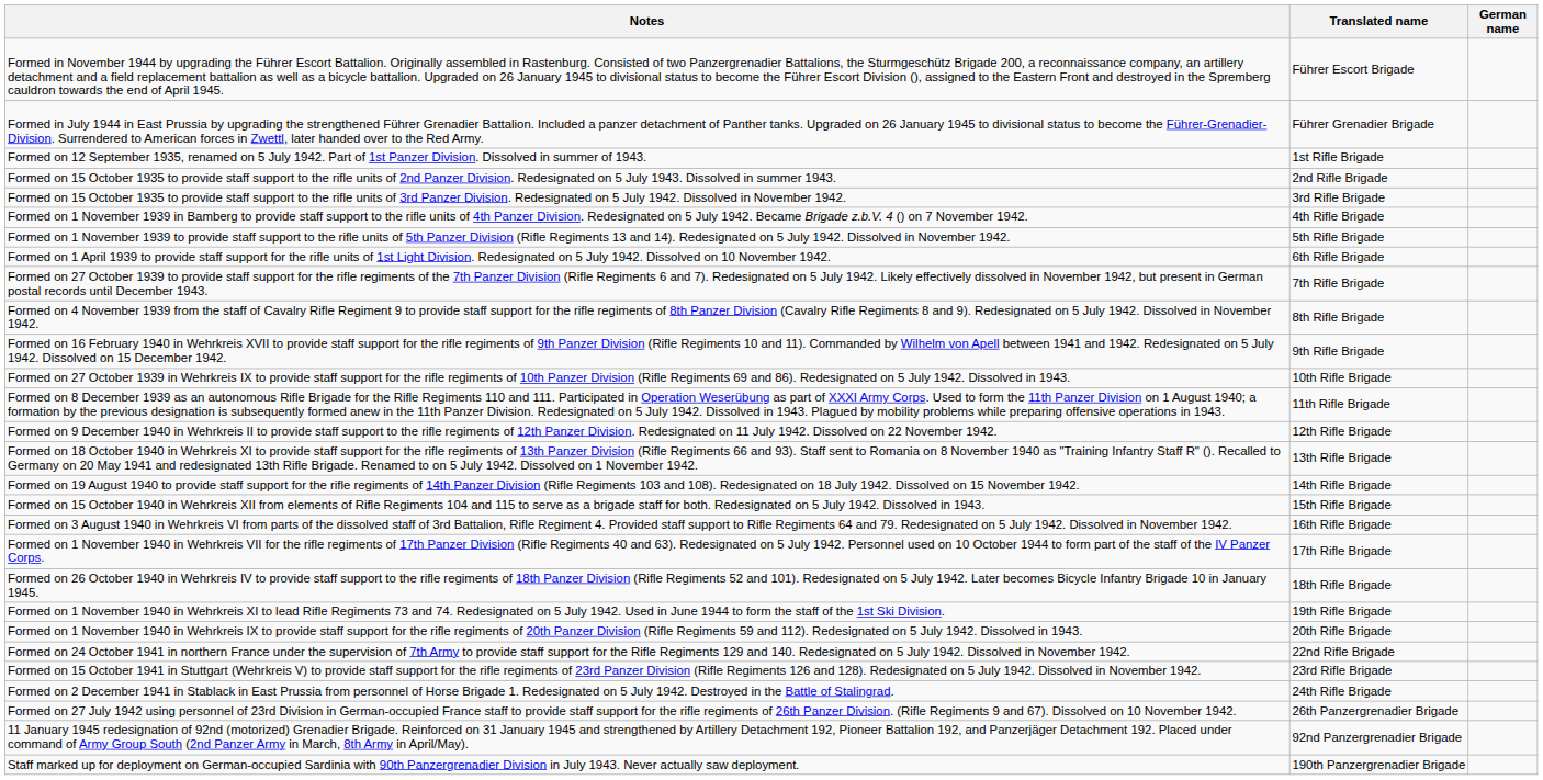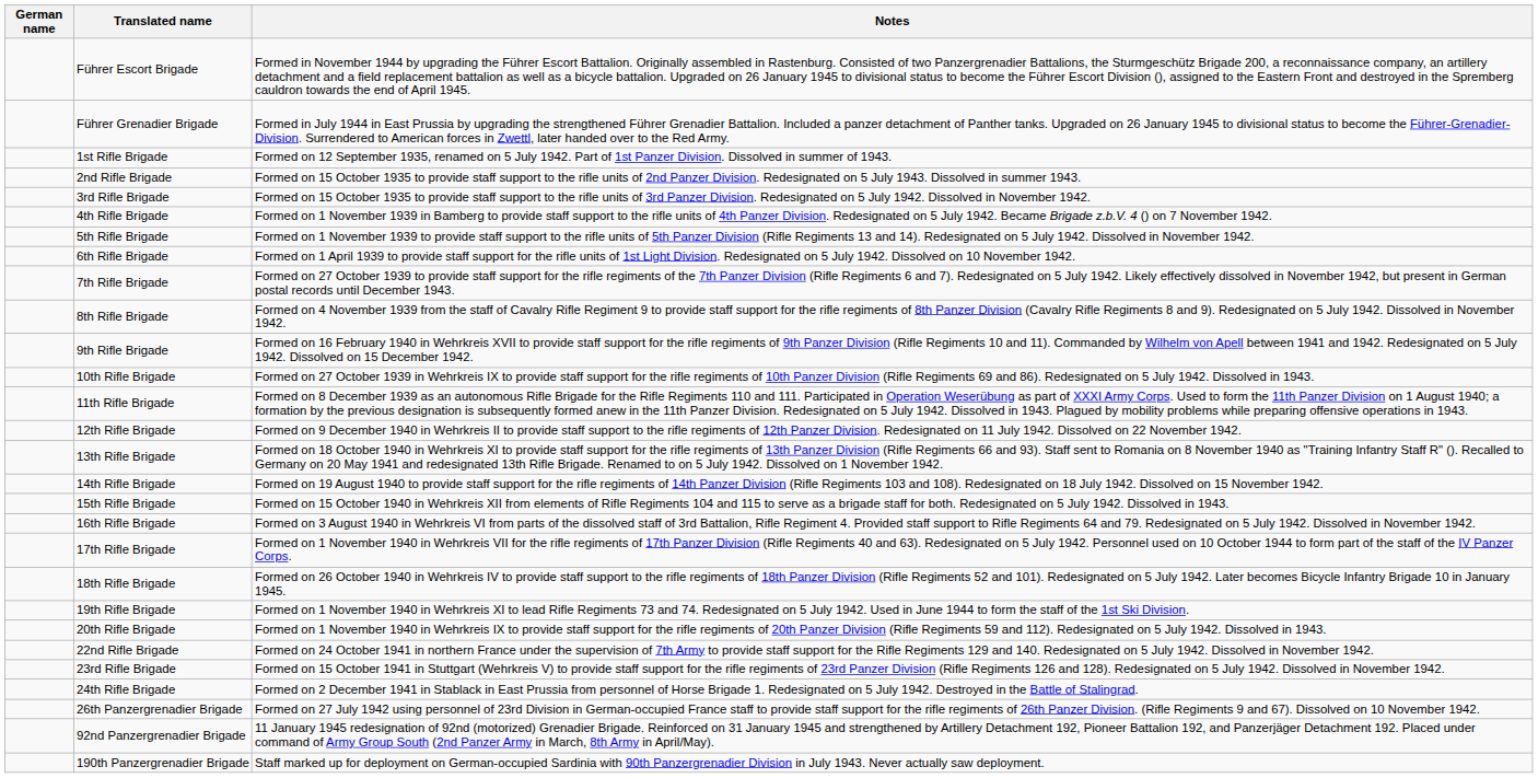 <table class="wikitable">
 <tr>
+<th>German name</th>
+<th>Translated name</th>
 <th>Notes</th>
-<th>Translated name</th>
-<th>German name</th>
 </tr>
 <tr>
+<td></td>
+<td>Führer Escort Brigade</td>
 <td><br>Formed in November 1944 by upgrading the Führer Escort Battalion. Originally assembled in Rastenburg. Consisted of two Panzergrenadier Battalions, the Sturmgeschütz Brigade 200, a reconnaissance company, an artillery detachment and a field replacement battalion as well as a bicycle battalion. Upgraded on 26 January 1945 to divisional status to become the Führer Escort Division (), assigned to the Eastern Front and destroyed in the Spremberg cauldron towards the end of April 1945.</td>
-<td>Führer Escort Brigade</td>
-<td></td>
 </tr>
 <tr>
+<td></td>
+<td>Führer Grenadier Brigade</td>
 <td><br>Formed in July 1944 in East Prussia by upgrading the strengthened Führer Grenadier Battalion. Included a panzer detachment of Panther tanks. Upgraded on 26 January 1945 to divisional status to become the <a href='#'>Führer-Grenadier-Division</a>. Surrendered to American forces in <a href='#'>Zwettl</a>, later handed over to the Red Army.</td>
-<td>Führer Grenadier Brigade</td>
-<td></td>
 </tr>
 <tr>
+<td></td>
+<td>1st Rifle Brigade</td>
 <td>Formed on 12 September 1935, renamed  on 5 July 1942. Part of <a href='#'>1st Panzer Division</a>. Dissolved in summer of 1943.</td>
-<td>1st Rifle Brigade</td>
-<td></td>
 </tr>
 <tr>
+<td></td>
+<td>2nd Rifle Brigade</td>
 <td>Formed on 15 October 1935 to provide staff support to the rifle units of <a href='#'>2nd Panzer Division</a>. Redesignated  on 5 July 1943. Dissolved in summer 1943.</td>
-<td>2nd Rifle Brigade</td>
-<td></td>
 </tr>
 <tr>
+<td></td>
+<td>3rd Rifle Brigade</td>
 <td>Formed on 15 October 1935 to provide staff support to the rifle units of <a href='#'>3rd Panzer Division</a>. Redesignated  on 5 July 1942. Dissolved in November 1942.</td>
-<td>3rd Rifle Brigade</td>
-<td></td>
 </tr>
 <tr>
+<td></td>
+<td>4th Rifle Brigade</td>
 <td>Formed on 1 November 1939 in Bamberg to provide staff support to the rifle units of <a href='#'>4th Panzer Division</a>. Redesignated  on 5 July 1942. Became <em>Brigade z.b.V. 4</em> () on 7 November 1942.</td>
-<td>4th Rifle Brigade</td>
-<td></td>
 </tr>
 <tr>
+<td></td>
+<td>5th Rifle Brigade</td>
 <td>Formed on 1 November 1939 to provide staff support to the rifle units of <a href='#'>5th Panzer Division</a> (Rifle Regiments 13 and 14). Redesignated  on 5 July 1942. Dissolved in November 1942.</td>
-<td>5th Rifle Brigade</td>
-<td></td>
 </tr>
 <tr>
+<td></td>
+<td>6th Rifle Brigade</td>
 <td>Formed on 1 April 1939 to provide staff support for the rifle units of <a href='#'>1st Light Division</a>. Redesignated  on 5 July 1942. Dissolved on 10 November 1942.</td>
-<td>6th Rifle Brigade</td>
-<td></td>
 </tr>
 <tr>
+<td></td>
+<td>7th Rifle Brigade</td>
 <td>Formed on 27 October 1939 to provide staff support for the rifle regiments of the <a href='#'>7th Panzer Division</a> (Rifle Regiments 6 and 7). Redesignated  on 5 July 1942. Likely effectively dissolved in November 1942, but present in German postal records until December 1943.</td>
-<td>7th Rifle Brigade</td>
-<td></td>
 </tr>
 <tr>
+<td></td>
+<td>8th Rifle Brigade</td>
 <td>Formed on 4 November 1939 from the staff of Cavalry Rifle Regiment 9 to provide staff support for the rifle regiments of <a href='#'>8th Panzer Division</a> (Cavalry Rifle Regiments 8 and 9). Redesignated  on 5 July 1942. Dissolved in November 1942.</td>
-<td>8th Rifle Brigade</td>
-<td></td>
 </tr>
 <tr>
+<td></td>
+<td>9th Rifle Brigade</td>
 <td>Formed on 16 February 1940 in Wehrkreis XVII to provide staff support for the rifle regiments of <a href='#'>9th Panzer Division</a> (Rifle Regiments 10 and 11). Commanded by <a href='#'>Wilhelm von Apell</a> between 1941 and 1942. Redesignated  on 5 July 1942. Dissolved on 15 December 1942.</td>
-<td>9th Rifle Brigade</td>
-<td></td>
 </tr>
 <tr>
+<td></td>
+<td>10th Rifle Brigade</td>
 <td>Formed on 27 October 1939 in Wehrkreis IX to provide staff support for the rifle regiments of <a href='#'>10th Panzer Division</a> (Rifle Regiments 69 and 86). Redesignated  on 5 July 1942. Dissolved in 1943.</td>
-<td>10th Rifle Brigade</td>
-<td></td>
 </tr>
 <tr>
+<td></td>
+<td>11th Rifle Brigade</td>
 <td>Formed on 8 December 1939 as an autonomous Rifle Brigade for the Rifle Regiments 110 and 111. Participated in <a href='#'>Operation Weserübung</a> as part of <a href='#'>XXXI Army Corps</a>. Used to form the <a href='#'>11th Panzer Division</a> on 1 August 1940; a formation by the previous designation is subsequently formed anew in the 11th Panzer Division. Redesignated  on 5 July 1942. Dissolved in 1943. Plagued by mobility problems while preparing offensive operations in 1943.</td>
-<td>11th Rifle Brigade</td>
-<td></td>
 </tr>
 <tr>
+<td></td>
+<td>12th Rifle Brigade</td>
 <td>Formed on 9 December 1940 in Wehrkreis II to provide staff support to the rifle regiments of <a href='#'>12th Panzer Division</a>. Redesignated  on 11 July 1942. Dissolved on 22 November 1942.</td>
-<td>12th Rifle Brigade</td>
-<td></td>
 </tr>
 <tr>
+<td></td>
+<td>13th Rifle Brigade</td>
 <td>Formed on 18 October 1940 in Wehrkreis XI to provide staff support for the rifle regiments of <a href='#'>13th Panzer Division</a> (Rifle Regiments 66 and 93). Staff sent to Romania on 8 November 1940 as "Training Infantry Staff R" (). Recalled to Germany on 20 May 1941 and redesignated 13th Rifle Brigade. Renamed to  on 5 July 1942. Dissolved on 1 November 1942.</td>
-<td>13th Rifle Brigade</td>
-<td></td>
 </tr>
 <tr>
+<td></td>
+<td>14th Rifle Brigade</td>
 <td>Formed on 19 August 1940 to provide staff support for the rifle regiments of <a href='#'>14th Panzer Division</a> (Rifle Regiments 103 and 108). Redesignated  on 18 July 1942. Dissolved on 15 November 1942.</td>
-<td>14th Rifle Brigade</td>
-<td></td>
 </tr>
 <tr>
+<td></td>
+<td>15th Rifle Brigade</td>
 <td>Formed on 15 October 1940 in Wehrkreis XII from elements of Rifle Regiments 104 and 115 to serve as a brigade staff for both. Redesignated  on 5 July 1942. Dissolved in 1943.</td>
-<td>15th Rifle Brigade</td>
-<td></td>
 </tr>
 <tr>
+<td></td>
+<td>16th Rifle Brigade</td>
 <td>Formed on 3 August 1940 in Wehrkreis VI from parts of the dissolved staff of 3rd Battalion, Rifle Regiment 4. Provided staff support to Rifle Regiments 64 and 79. Redesignated  on 5 July 1942. Dissolved in November 1942.</td>
-<td>16th Rifle Brigade</td>
-<td></td>
 </tr>
 <tr>
+<td></td>
+<td>17th Rifle Brigade</td>
 <td>Formed on 1 November 1940 in Wehrkreis VII for the rifle regiments of <a href='#'>17th Panzer Division</a> (Rifle Regiments 40 and 63). Redesignated  on 5 July 1942. Personnel used on 10 October 1944 to form part of the staff of the <a href='#'>IV Panzer Corps</a>.</td>
-<td>17th Rifle Brigade</td>
-<td></td>
 </tr>
 <tr>
+<td></td>
+<td>18th Rifle Brigade</td>
 <td>Formed on 26 October 1940 in Wehrkreis IV to provide staff support to the rifle regiments of <a href='#'>18th Panzer Division</a> (Rifle Regiments 52 and 101). Redesignated  on 5 July 1942. Later becomes Bicycle Infantry Brigade 10 in January 1945.</td>
-<td>18th Rifle Brigade</td>
-<td></td>
 </tr>
 <tr>
+<td></td>
+<td>19th Rifle Brigade</td>
 <td>Formed on 1 November 1940 in Wehrkreis XI to lead Rifle Regiments 73 and 74. Redesignated  on 5 July 1942. Used in June 1944 to form the staff of the <a href='#'>1st Ski Division</a>.</td>
-<td>19th Rifle Brigade</td>
-<td></td>
 </tr>
 <tr>
+<td></td>
+<td>20th Rifle Brigade</td>
 <td>Formed on 1 November 1940 in Wehrkreis IX to provide staff support for the rifle regiments of <a href='#'>20th Panzer Division</a> (Rifle Regiments 59 and 112). Redesignated  on 5 July 1942. Dissolved in 1943.</td>
-<td>20th Rifle Brigade</td>
-<td></td>
 </tr>
 <tr>
+<td></td>
+<td>22nd Rifle Brigade</td>
 <td>Formed on 24 October 1941 in northern France under the supervision of <a href='#'>7th Army</a> to provide staff support for the Rifle Regiments 129 and 140. Redesignated  on 5 July 1942. Dissolved in November 1942.</td>
-<td>22nd Rifle Brigade</td>
-<td></td>
 </tr>
 <tr>
+<td></td>
+<td>23rd Rifle Brigade</td>
 <td>Formed on 15 October 1941 in Stuttgart (Wehrkreis V) to provide staff support for the rifle regiments of <a href='#'>23rd Panzer Division</a> (Rifle Regiments 126 and 128). Redesignated  on 5 July 1942. Dissolved in November 1942.</td>
-<td>23rd Rifle Brigade</td>
-<td></td>
 </tr>
 <tr>
+<td></td>
+<td>24th Rifle Brigade</td>
 <td>Formed on 2 December 1941 in Stablack in East Prussia from personnel of Horse Brigade 1. Redesignated  on 5 July 1942. Destroyed in the <a href='#'>Battle of Stalingrad</a>.</td>
-<td>24th Rifle Brigade</td>
-<td></td>
 </tr>
 <tr>
+<td></td>
+<td>26th Panzergrenadier Brigade</td>
 <td>Formed on 27 July 1942 using personnel of 23rd Division in German-occupied France staff to provide staff support for the rifle regiments of <a href='#'>26th Panzer Division</a>. (Rifle Regiments 9 and 67). Dissolved on 10 November 1942.</td>
-<td>26th Panzergrenadier Brigade</td>
-<td></td>
 </tr>
 <tr>
+<td></td>
+<td>92nd Panzergrenadier Brigade</td>
 <td>11 January 1945 redesignation of 92nd (motorized) Grenadier Brigade. Reinforced on 31 January 1945 and strengthened by Artillery Detachment 192, Pioneer Battalion 192, and Panzerjäger Detachment 192. Placed under command of <a href='#'>Army Group South</a> (<a href='#'>2nd Panzer Army</a> in March, <a href='#'>8th Army</a> in April/May).</td>
-<td>92nd Panzergrenadier Brigade</td>
-<td></td>
 </tr>
 <tr>
+<td style="white-space: nowrap;"></td>
+<td style="white-space: nowrap;">190th Panzergrenadier Brigade</td>
 <td>Staff marked up for deployment on German-occupied Sardinia with <a href='#'>90th Panzergrenadier Division</a> in July 1943. Never actually saw deployment.</td>
-<td style="white-space: nowrap;">190th Panzergrenadier Brigade</td>
-<td style="white-space: nowrap;"></td>
 </tr>
 </table>
